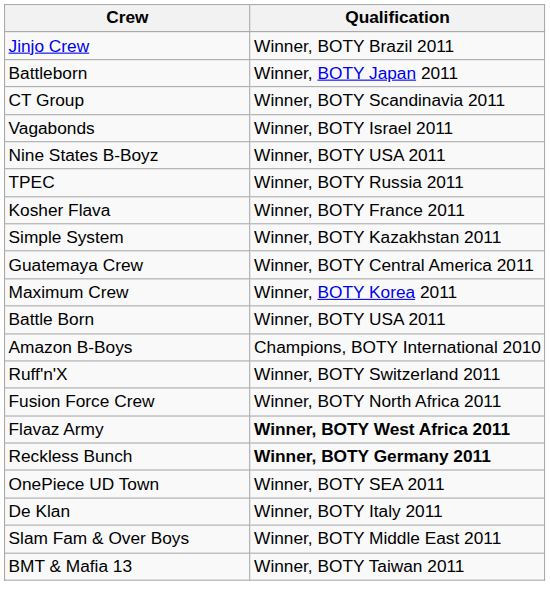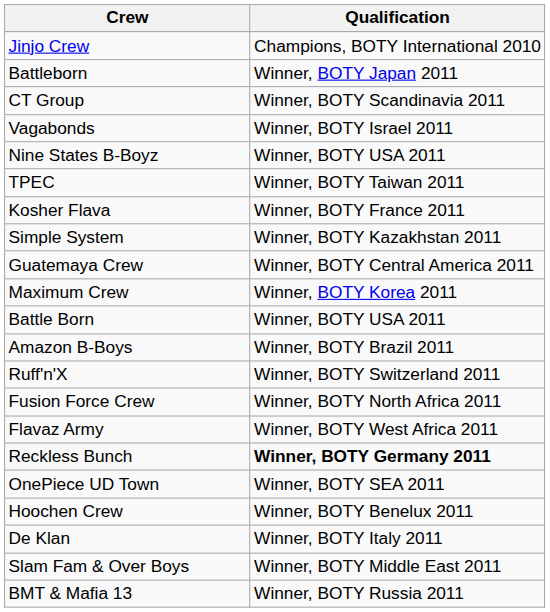 <table class="wikitable">
 <tr>
 <th width="220px">Crew</th>
 <th>Qualification</th>
 </tr>
 <tr>
 </tr>
 <tr>
 <td> <a href='#'>Jinjo Crew</a></td>
-<td>Winner, BOTY Brazil 2011</td>
+<td>Champions, BOTY International 2010</td>
 </tr>
 <tr>
 <td> Battleborn</td>
 <td>Winner, <a href='#'>BOTY Japan</a> 2011</td>
 </tr>
 <tr>
 <td> CT Group</td>
 <td>Winner, BOTY Scandinavia 2011</td>
 </tr>
 <tr>
 <td>  Vagabonds</td>
 <td>Winner, BOTY Israel 2011</td>
 </tr>
 <tr>
 <td> Nine States B-Boyz</td>
 <td>Winner, BOTY USA 2011</td>
 </tr>
 <tr>
 <td> TPEC</td>
-<td>Winner, BOTY Russia 2011</td>
+<td>Winner, BOTY Taiwan 2011</td>
 </tr>
 <tr>
 <td> Kosher Flava</td>
 <td>Winner, BOTY France 2011</td>
 </tr>
 <tr>
 <td> Simple System</td>
 <td>Winner, BOTY Kazakhstan 2011</td>
 </tr>
 <tr>
 <td> Guatemaya Crew</td>
 <td>Winner, BOTY Central America 2011</td>
 </tr>
 <tr>
 <td> Maximum Crew</td>
 <td>Winner, <a href='#'>BOTY Korea</a> 2011</td>
 </tr>
 <tr>
 <td> Battle Born</td>
 <td>Winner, BOTY USA 2011</td>
 </tr>
 <tr>
 <td> Amazon B-Boys</td>
-<td>Champions, BOTY International 2010</td>
+<td>Winner, BOTY Brazil 2011</td>
 </tr>
 <tr>
 <td> Ruff'n'X</td>
 <td>Winner, BOTY Switzerland 2011</td>
 </tr>
 <tr>
 <td> Fusion Force Crew</td>
 <td>Winner, BOTY North Africa 2011</td>
 </tr>
 <tr>
 <td> Flavaz Army</td>
-<td><strong>Winner, BOTY West Africa 2011</strong></td>
+<td>Winner, BOTY West Africa 2011</td>
 </tr>
 <tr>
 <td> Reckless Bunch</td>
 <td><strong>Winner, BOTY Germany 2011</strong></td>
 </tr>
 <tr>
 <td> OnePiece UD Town</td>
 <td>Winner, BOTY SEA 2011</td>
+</tr>
+<tr>
+<td> Hoochen Crew</td>
+<td>Winner, BOTY Benelux 2011</td>
 </tr>
 <tr>
 <td> De Klan</td>
 <td>Winner, BOTY Italy 2011</td>
 </tr>
 <tr>
 <td> Slam Fam & Over Boys</td>
 <td>Winner, BOTY Middle East 2011</td>
 </tr>
 <tr>
 <td> BMT & Mafia 13</td>
-<td>Winner, BOTY Taiwan 2011</td>
+<td>Winner, BOTY Russia 2011</td>
 </tr>
 </table>
